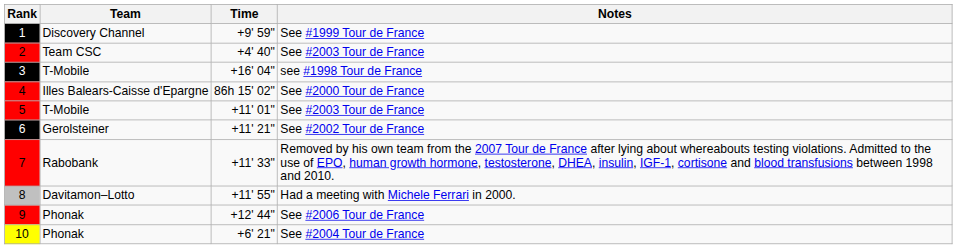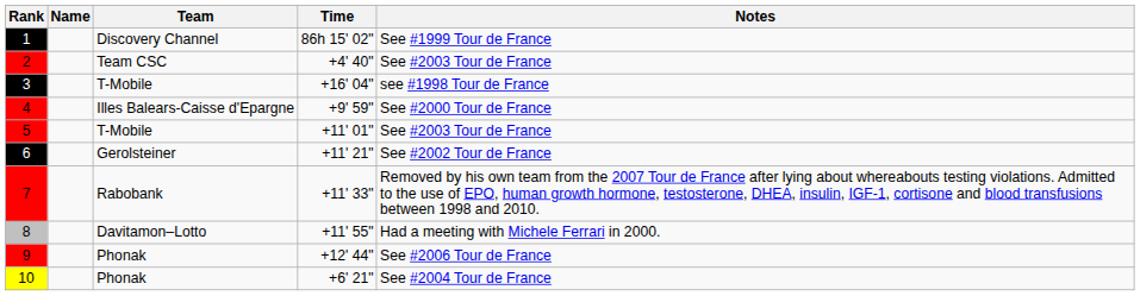 <table class="wikitable" style="margin-bottom:0;">
 <tr>
 <th>Rank</th>
+<th>Name</th>
 <th>Team</th>
 <th>Time</th>
 <th>Notes</th>
 </tr>
 <tr>
 <td style="text-align:center;background:black;color:white">1</td>
+<td nowrap></td>
 <td>Discovery Channel</td>
-<td align=right>+9' 59"</td>
+<td align=right nowrap>86h 15' 02"</td>
 <td>See <a href='#'>#1999 Tour de France</a></td>
 </tr>
 <tr>
 <td style="text-align:center;background:red;">2</td>
+<td nowrap></td>
 <td>Team CSC</td>
 <td align=right>+4' 40"</td>
 <td>See <a href='#'>#2003 Tour de France</a></td>
 </tr>
 <tr>
 <td style="text-align:center;background:black;color:white">3</td>
+<td nowrap></td>
 <td>T-Mobile</td>
 <td align=right>+16' 04"</td>
 <td>see <a href='#'>#1998 Tour de France</a></td>
 </tr>
 <tr>
 <td style="text-align:center;background:red">4</td>
+<td nowrap></td>
 <td nowrap>Illes Balears-Caisse d'Epargne</td>
-<td align=right nowrap>86h 15' 02"</td>
+<td align=right>+9' 59"</td>
 <td>See <a href='#'>#2000 Tour de France</a></td>
 </tr>
 <tr>
 <td style="text-align:center;background:red">5</td>
+<td nowrap></td>
 <td>T-Mobile</td>
 <td align=right>+11' 01"</td>
 <td>See <a href='#'>#2003 Tour de France</a></td>
 </tr>
 <tr>
 <td style="text-align:center;background:black;color:white">6</td>
+<td nowrap></td>
 <td>Gerolsteiner</td>
 <td align=right>+11' 21"</td>
 <td>See <a href='#'>#2002 Tour de France</a></td>
 </tr>
 <tr>
 <td style="text-align:center;background:red">7</td>
+<td nowrap></td>
 <td>Rabobank</td>
 <td align=right>+11' 33"</td>
 <td>Removed by his own team from the <a href='#'>2007 Tour de France</a> after lying about whereabouts testing violations. Admitted to the use of <a href='#'>EPO</a>, <a href='#'>human growth hormone</a>, <a href='#'>testosterone</a>, <a href='#'>DHEA</a>, <a href='#'>insulin</a>, <a href='#'>IGF-1</a>, <a href='#'>cortisone</a> and <a href='#'>blood transfusions</a> between 1998 and 2010.</td>
 </tr>
 <tr>
 <td style="text-align:center;background:silver;">8</td>
+<td nowrap></td>
 <td>Davitamon–Lotto</td>
 <td align=right>+11' 55"</td>
 <td>Had a meeting with <a href='#'>Michele Ferrari</a> in 2000.</td>
 </tr>
 <tr>
 <td style="text-align:center;background:red">9</td>
+<td nowrap></td>
 <td>Phonak</td>
 <td align=right>+12' 44"</td>
 <td>See <a href='#'>#2006 Tour de France</a></td>
 </tr>
 <tr>
 <td style="text-align:center;background:yellow;">10</td>
+<td nowrap></td>
 <td>Phonak</td>
 <td align=right>+6' 21"</td>
 <td>See <a href='#'>#2004 Tour de France</a></td>
 </tr>
 </table>
